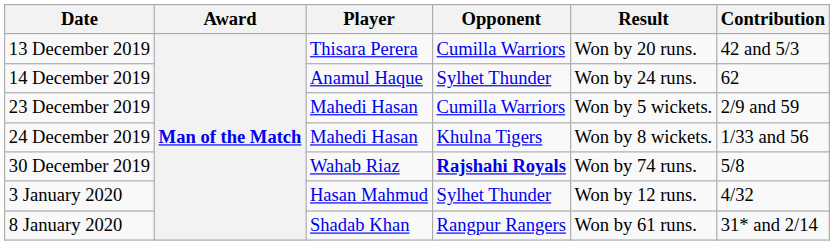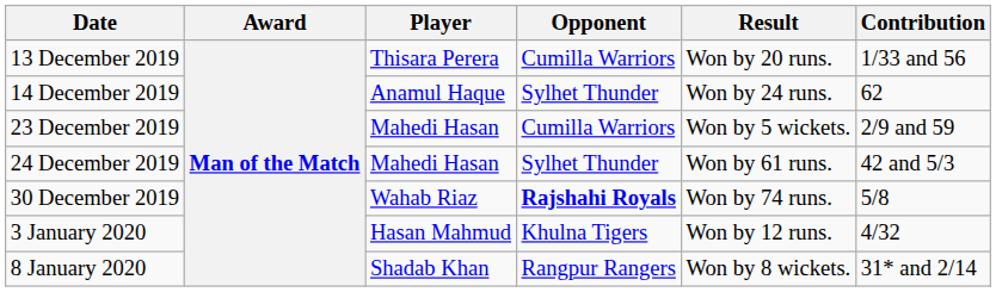 <table class="wikitable">
 <tr>
 <th>Date</th>
 <th>Award</th>
 <th>Player</th>
 <th>Opponent</th>
 <th>Result</th>
 <th>Contribution</th>
 </tr>
 <tr>
 <td>13 December 2019</td>
 <th rowspan="7"><a href='#'>Man of the Match</a></th>
 <td><a href='#'>Thisara Perera</a></td>
 <td><a href='#'>Cumilla Warriors</a></td>
 <td>Won by 20 runs.</td>
-<td>42  and 5/3</td>
+<td>1/33 and 56 </td>
 </tr>
 <tr>
 <td>14 December 2019</td>
 <td><a href='#'>Anamul Haque</a></td>
 <td><a href='#'>Sylhet Thunder</a></td>
 <td>Won by 24 runs.</td>
 <td>62 </td>
 </tr>
 <tr>
 <td>23 December 2019</td>
 <td><a href='#'>Mahedi Hasan</a></td>
 <td><a href='#'>Cumilla Warriors</a></td>
 <td>Won by 5 wickets.</td>
 <td>2/9 and 59 </td>
 </tr>
 <tr>
 <td>24 December 2019</td>
 <td><a href='#'>Mahedi Hasan</a></td>
-<td><a href='#'>Khulna Tigers</a></td>
-<td>Won by 8 wickets.</td>
-<td>1/33 and 56 </td>
+<td><a href='#'>Sylhet Thunder</a></td>
+<td>Won by 61 runs.</td>
+<td>42  and 5/3</td>
 </tr>
 <tr>
 <td>30 December 2019</td>
 <td><a href='#'>Wahab Riaz</a></td>
 <td><strong><a href='#'>Rajshahi Royals</a></strong></td>
 <td>Won by 74 runs.</td>
 <td>5/8</td>
 </tr>
 <tr>
 <td>3 January 2020</td>
 <td><a href='#'>Hasan Mahmud</a></td>
-<td><a href='#'>Sylhet Thunder</a></td>
+<td><a href='#'>Khulna Tigers</a></td>
 <td>Won by 12 runs.</td>
 <td>4/32</td>
 </tr>
 <tr>
 <td>8 January 2020</td>
 <td><a href='#'>Shadab Khan</a></td>
 <td><a href='#'>Rangpur Rangers</a></td>
-<td>Won by 61 runs.</td>
+<td>Won by 8 wickets.</td>
 <td>31*  and 2/14</td>
 </tr>
 </table>
